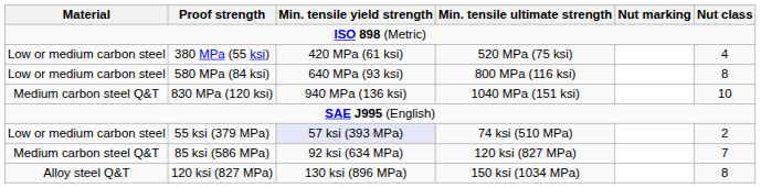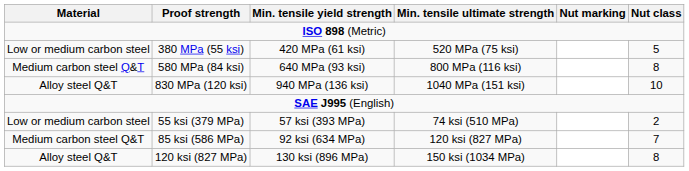 <table class="wikitable">
 <tr>
 <th>Material</th>
 <th>Proof strength</th>
 <th>Min. tensile yield strength</th>
 <th>Min. tensile ultimate strength</th>
 <th>Nut marking</th>
 <th>Nut class</th>
 </tr>
 <tr>
 <td colspan=8 align=center><strong><a href='#'>ISO</a> 898</strong> (Metric)</td>
 </tr>
 <tr align=center>
 <td>Low or medium carbon steel</td>
 <td>380 <a href='#'>MPa</a> (55 <a href='#'>ksi</a>)</td>
 <td>420 MPa (61 ksi)</td>
 <td>520 MPa (75 ksi)</td>
 <td bgcolor="white"></td>
-<td>4</td>
+<td>5</td>
 </tr>
 <tr align=center>
-<td>Low or medium carbon steel</td>
+<td>Medium carbon steel <a href='#'>Q</a>&<a href='#'>T</a></td>
 <td>580 MPa (84 ksi)</td>
 <td>640 MPa (93 ksi)</td>
 <td>800 MPa (116 ksi)</td>
 <td bgcolor="white"></td>
 <td>8</td>
 </tr>
 <tr align=center>
-<td>Medium carbon steel Q&T</td>
+<td>Alloy steel Q&T</td>
 <td>830 MPa (120 ksi)</td>
 <td>940 MPa (136 ksi)</td>
 <td>1040 MPa (151 ksi)</td>
 <td bgcolor="white"></td>
 <td>10</td>
 </tr>
 <tr>
 <td colspan=8 align=center><strong><a href='#'>SAE</a> J995</strong> (English)</td>
 </tr>
 <tr align=center>
 <td>Low or medium carbon steel</td>
 <td>55 ksi (379 MPa)</td>
-<td style="background: lavender;">57 ksi (393 MPa)</td>
+<td>57 ksi (393 MPa)</td>
 <td>74 ksi (510 MPa)</td>
 <td bgcolor="white"></td>
 <td>2</td>
 </tr>
 <tr align=center>
 <td>Medium carbon steel Q&T</td>
 <td>85 ksi (586 MPa)</td>
 <td>92 ksi (634 MPa)</td>
 <td>120 ksi (827 MPa)</td>
 <td bgcolor="white"></td>
 <td>7</td>
 </tr>
 <tr align=center>
 <td>Alloy steel Q&T</td>
 <td>120 ksi (827 MPa)</td>
 <td>130 ksi (896 MPa)</td>
 <td>150 ksi (1034 MPa)</td>
 <td bgcolor="white"></td>
 <td>8</td>
 </tr>
 </table>
